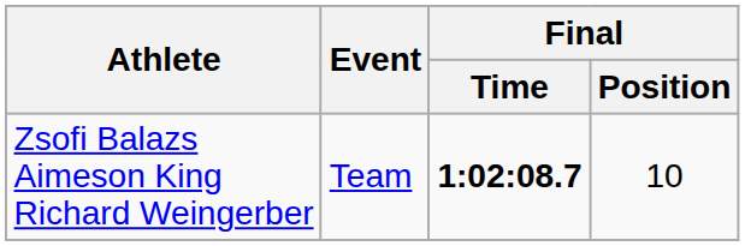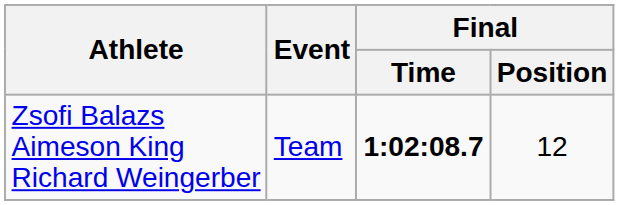 <table class="wikitable" border="1" style="font-size:90%">
 <tr>
 <th rowspan=2>Athlete</th>
 <th rowspan=2>Event</th>
 <th colspan=2>Final</th>
 </tr>
 <tr>
 <th>Time</th>
 <th>Position</th>
 </tr>
 <tr>
 <td rowspan=1><a href='#'>Zsofi Balazs</a><br><a href='#'>Aimeson King</a><br><a href='#'>Richard Weingerber</a></td>
 <td><a href='#'>Team</a></td>
 <td align=center><strong>1:02:08.7</strong></td>
-<td align=center>10</td>
+<td align=center>12</td>
 </tr>
 </table>
